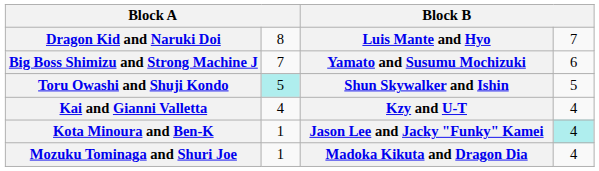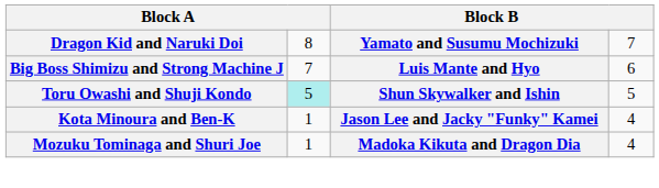 <table class="wikitable" style="margin: 1em auto 1em auto;text-align:center">
 <tr>
 <th colspan="2" style="width:50%">Block A</th>
 <th colspan="2" style="width:50%">Block B</th>
 </tr>
 <tr>
 <th><a href='#'>Dragon Kid</a> and <a href='#'>Naruki Doi</a></th>
 <td style="width:35px">8</td>
-<th><a href='#'>Luis Mante</a> and <a href='#'>Hyo</a></th>
+<th><a href='#'>Yamato</a> and <a href='#'>Susumu Mochizuki</a></th>
 <td style="width:35px">7</td>
 </tr>
 <tr>
 <th><a href='#'>Big Boss Shimizu</a> and <a href='#'>Strong Machine J</a></th>
 <td>7</td>
-<th><a href='#'>Yamato</a> and <a href='#'>Susumu Mochizuki</a></th>
+<th><a href='#'>Luis Mante</a> and <a href='#'>Hyo</a></th>
 <td>6</td>
 </tr>
 <tr>
 <th><a href='#'>Toru Owashi</a> and <a href='#'>Shuji Kondo</a></th>
 <td style="background: paleturquoise;">5</td>
 <th><a href='#'>Shun Skywalker</a> and <a href='#'>Ishin</a></th>
 <td>5</td>
 </tr>
 <tr>
-<th><a href='#'>Kai</a> and <a href='#'>Gianni Valletta</a></th>
-<td>4</td>
-<th><a href='#'>Kzy</a> and <a href='#'>U-T</a></th>
-<td>4</td>
-</tr>
-<tr>
 <th><a href='#'>Kota Minoura</a> and <a href='#'>Ben-K</a></th>
 <td>1</td>
 <th><a href='#'>Jason Lee</a> and <a href='#'>Jacky "Funky" Kamei</a></th>
-<td style="background: paleturquoise;">4</td>
+<td>4</td>
 </tr>
 <tr>
 <th><a href='#'>Mozuku Tominaga</a> and <a href='#'>Shuri Joe</a></th>
 <td>1</td>
 <th><a href='#'>Madoka Kikuta</a> and <a href='#'>Dragon Dia</a></th>
 <td>4</td>
 </tr>
 </table>
